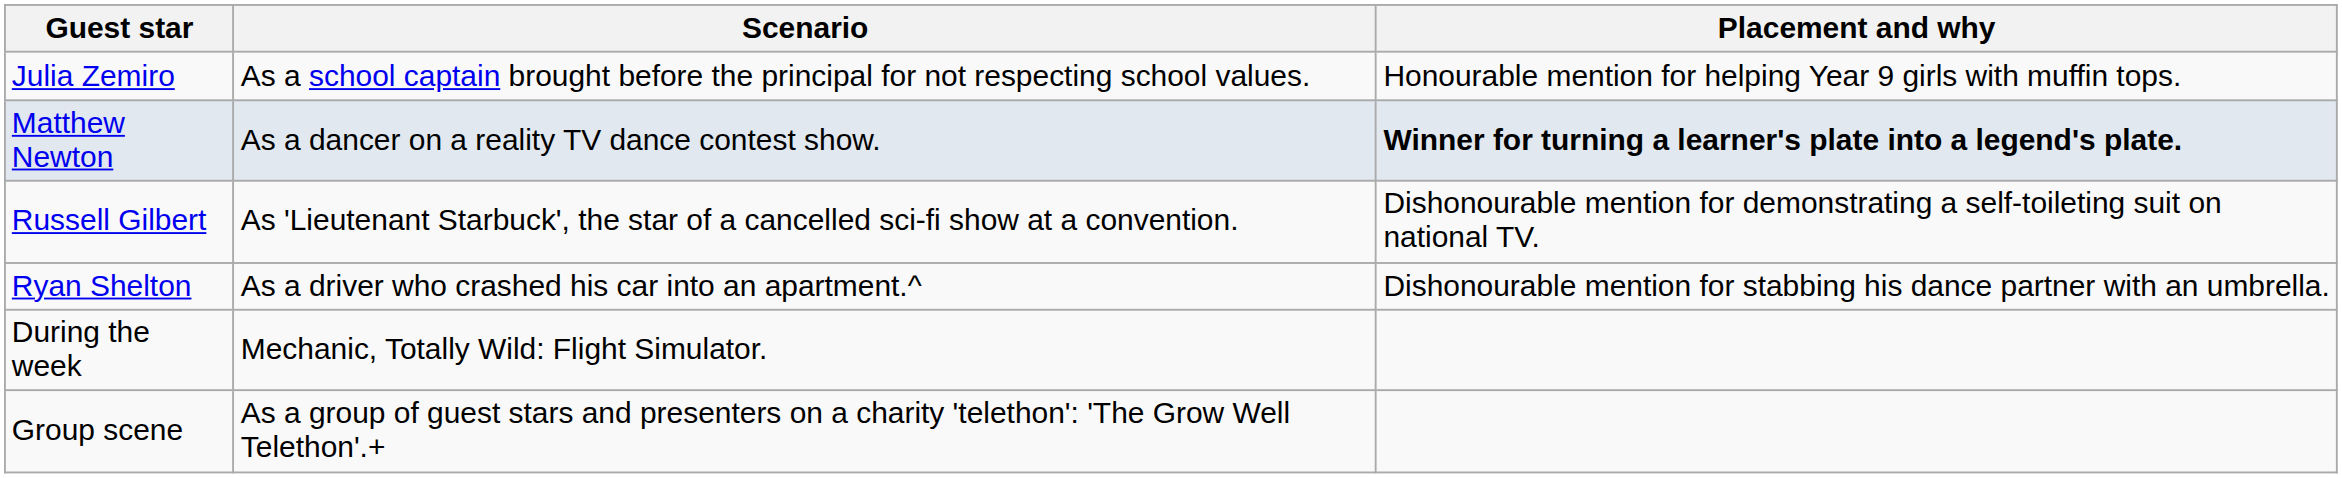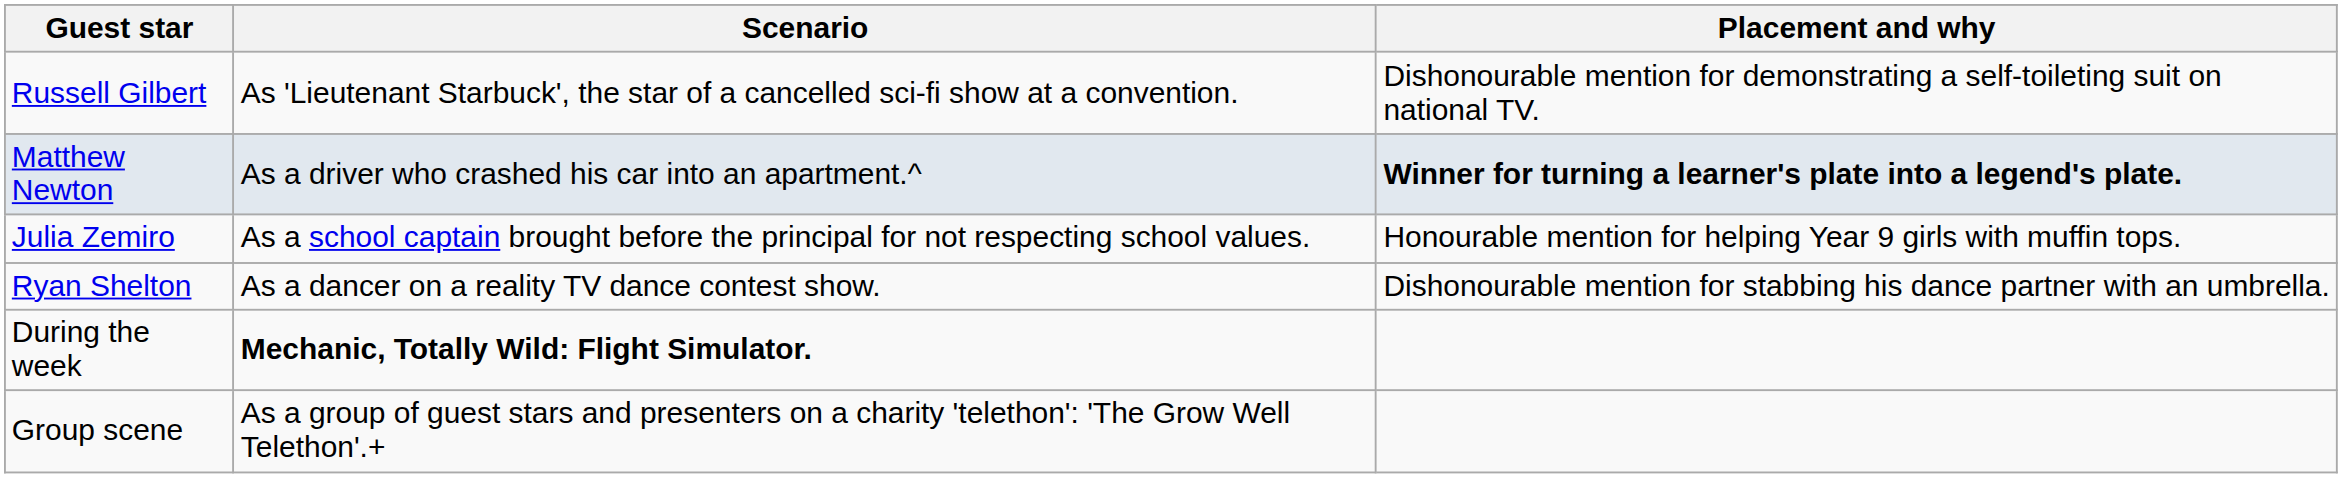 <table class="wikitable">
 <tr>
 <th>Guest star</th>
 <th>Scenario</th>
 <th>Placement and why</th>
 </tr>
 <tr>
+<td><a href='#'>Russell Gilbert</a></td>
+<td>As 'Lieutenant Starbuck', the star of a cancelled sci-fi show at a convention.</td>
+<td>Dishonourable mention for demonstrating a self-toileting suit on national TV.</td>
+</tr>
+<tr style="background:#E1E8EF;">
+<td><a href='#'>Matthew Newton</a></td>
+<td>As a driver who crashed his car into an apartment.^</td>
+<td><strong>Winner for turning a learner's plate into a legend's plate.</strong></td>
+</tr>
+<tr>
 <td><a href='#'>Julia Zemiro</a></td>
 <td>As a <a href='#'>school captain</a> brought before the principal for not respecting school values.</td>
 <td>Honourable mention for helping Year 9 girls with muffin tops.</td>
 </tr>
-<tr style="background:#E1E8EF;">
-<td><a href='#'>Matthew Newton</a></td>
-<td>As a dancer on a reality TV dance contest show.</td>
-<td><strong>Winner for turning a learner's plate into a legend's plate.</strong></td>
-</tr>
-<tr>
-<td><a href='#'>Russell Gilbert</a></td>
-<td>As 'Lieutenant Starbuck', the star of a cancelled sci-fi show at a convention.</td>
-<td>Dishonourable mention for demonstrating a self-toileting suit on national TV.</td>
-</tr>
 <tr>
 <td><a href='#'>Ryan Shelton</a></td>
-<td>As a driver who crashed his car into an apartment.^</td>
+<td>As a dancer on a reality TV dance contest show.</td>
 <td>Dishonourable mention for stabbing his dance partner with an umbrella.</td>
 </tr>
 <tr>
 <td>During the week</td>
-<td>Mechanic, Totally Wild: Flight Simulator.</td>
+<td><strong>Mechanic, Totally Wild: Flight Simulator.</strong></td>
 <td></td>
 </tr>
 <tr>
 <td>Group scene</td>
 <td>As a group of guest stars and presenters on a charity 'telethon': 'The Grow Well Telethon'.+</td>
 <td></td>
 </tr>
 </table>
